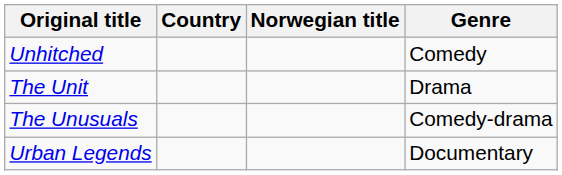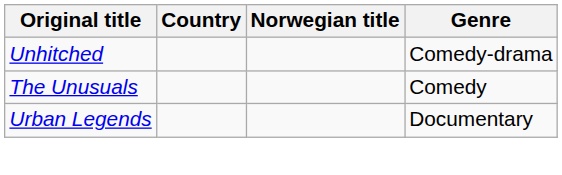 <table class="wikitable">
 <tr>
 <th>Original title</th>
 <th>Country</th>
 <th>Norwegian title</th>
 <th>Genre</th>
 </tr>
 <tr>
 <td><em><a href='#'>Unhitched</a></em></td>
 <td></td>
 <td></td>
-<td>Comedy</td>
-</tr>
-<tr>
-<td><em><a href='#'>The Unit</a></em></td>
-<td></td>
-<td></td>
-<td>Drama</td>
+<td>Comedy-drama</td>
 </tr>
 <tr>
 <td><em><a href='#'>The Unusuals</a></em></td>
 <td></td>
 <td></td>
-<td>Comedy-drama</td>
+<td>Comedy</td>
 </tr>
 <tr>
 <td><em><a href='#'>Urban Legends</a></em></td>
 <td></td>
 <td></td>
 <td>Documentary</td>
 </tr>
 </table>
